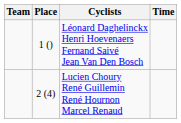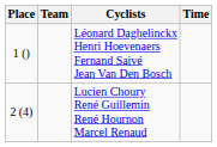 <table class=wikitable style="text-align:center">
 <tr>
+<th>Place</th>
 <th>Team</th>
-<th>Place</th>
 <th>Cyclists</th>
 <th>Time</th>
 </tr>
 <tr>
+<td>1 ()</td>
 <td align=left></td>
-<td>1 ()</td>
 <td align=left><a href='#'>Léonard Daghelinckx</a> <br> <a href='#'>Henri Hoevenaers</a> <br> <a href='#'>Fernand Saivé</a> <br> <a href='#'>Jean Van Den Bosch</a></td>
 <td></td>
 </tr>
 <tr>
+<td>2 (4)</td>
 <td align=left></td>
-<td>2 (4)</td>
 <td align=left><a href='#'>Lucien Choury</a> <br> <a href='#'>René Guillemin</a> <br> <a href='#'>René Hournon</a> <br> <a href='#'>Marcel Renaud</a></td>
 <td></td>
 </tr>
 </table>
